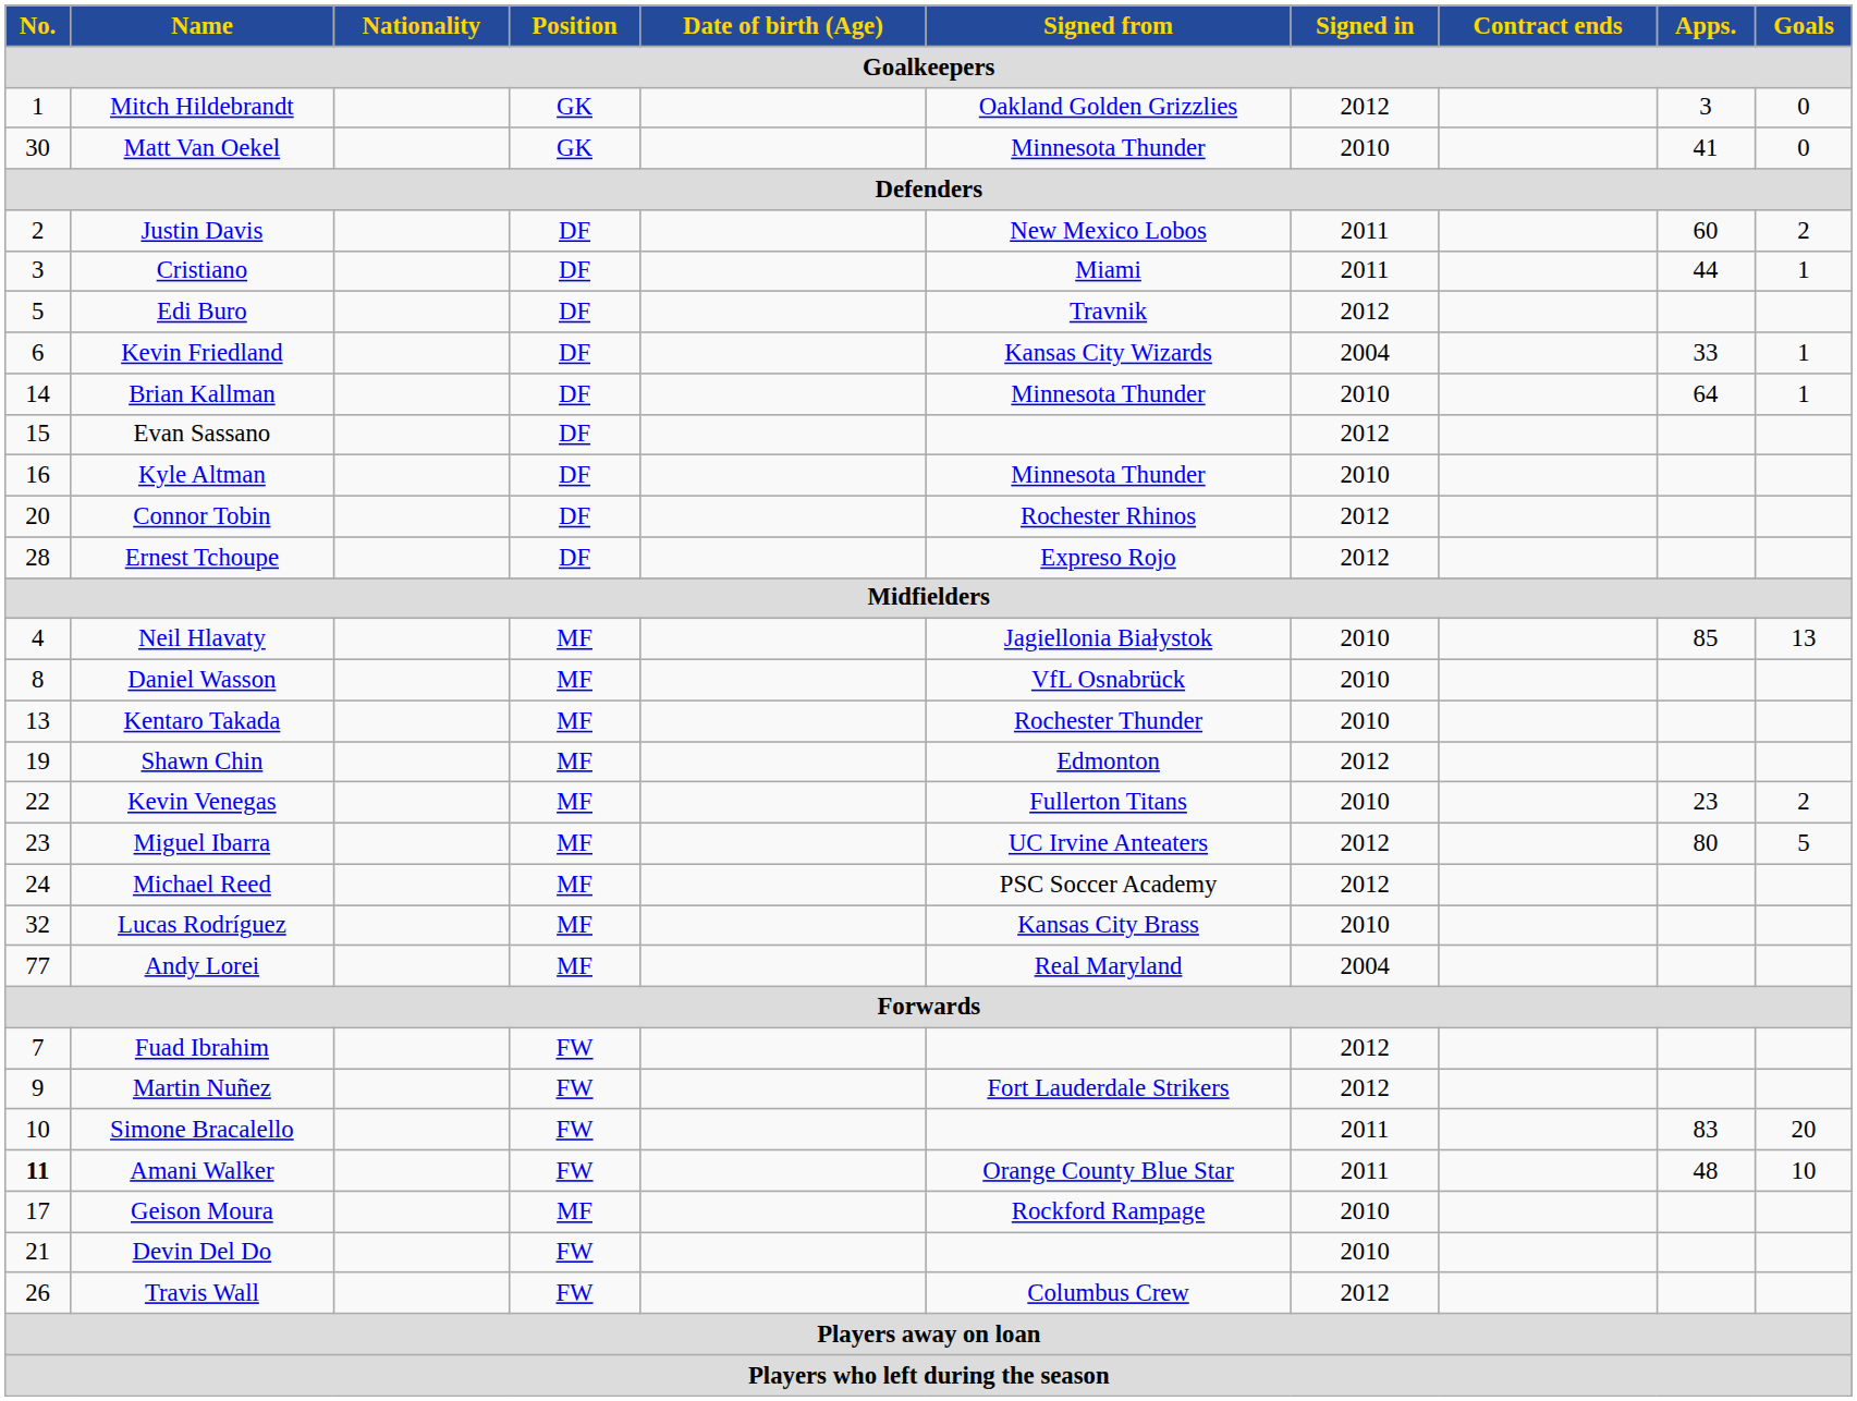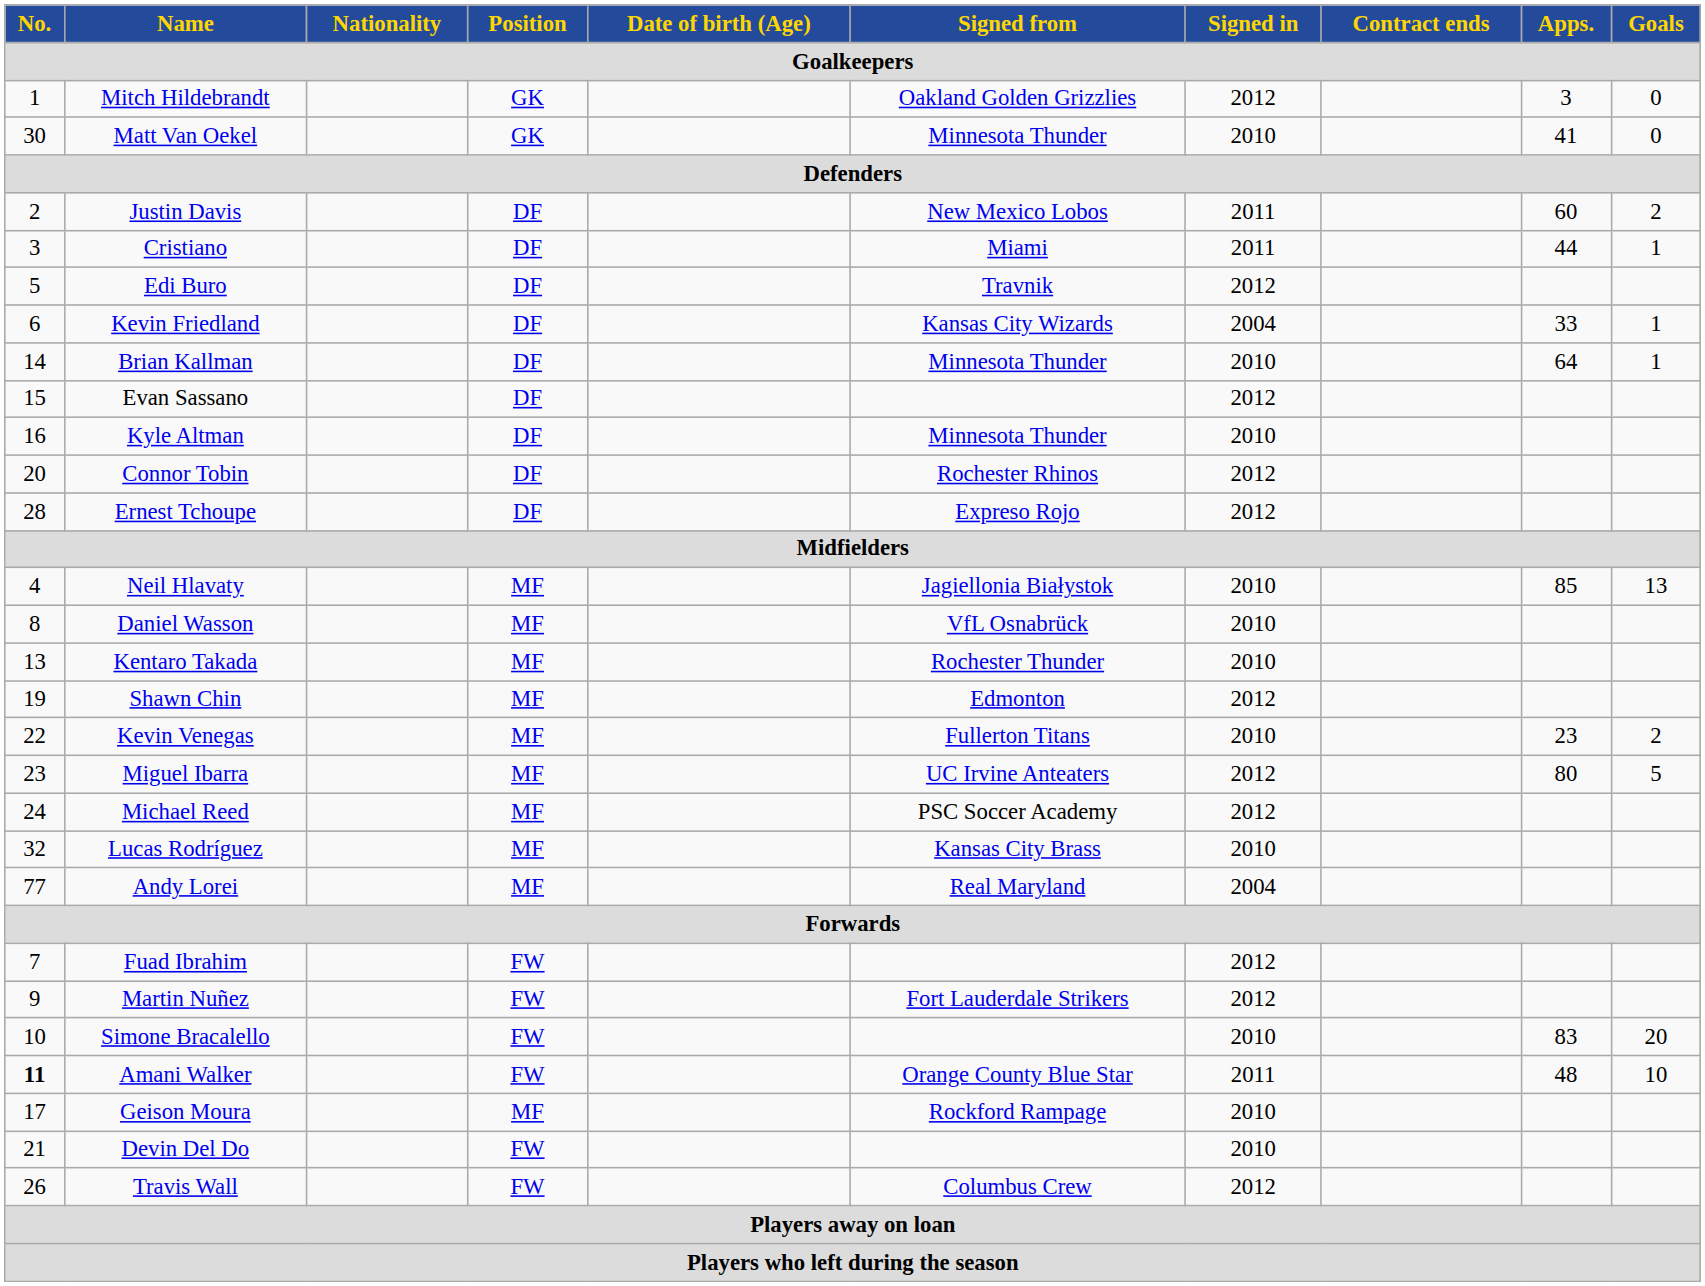 <table class="wikitable"  style="text-align:center; font-size:90%; width:85%;">
 <tr>
 <th style="background:#244B9B; color:gold; text-align:center;">No.</th>
 <th style="background:#244B9B; color:gold; text-align:center;">Name</th>
 <th style="background:#244B9B; color:gold; text-align:center;">Nationality</th>
 <th style="background:#244B9B; color:gold; text-align:center;">Position</th>
 <th style="background:#244B9B; color:gold; text-align:center;">Date of birth (Age)</th>
 <th style="background:#244B9B; color:gold; text-align:center;">Signed from</th>
 <th style="background:#244B9B; color:gold; text-align:center;">Signed in</th>
 <th style="background:#244B9B; color:gold; text-align:center;">Contract ends</th>
 <th style="background:#244B9B; color:gold; text-align:center;">Apps.</th>
 <th style="background:#244B9B; color:gold; text-align:center;">Goals</th>
 </tr>
 <tr>
 <th colspan="11"  style="background:#dcdcdc; text-align:center;">Goalkeepers</th>
 </tr>
 <tr>
 <td>1</td>
 <td><a href='#'>Mitch Hildebrandt</a></td>
 <td></td>
 <td><a href='#'>GK</a></td>
 <td></td>
 <td><a href='#'>Oakland Golden Grizzlies</a></td>
 <td>2012</td>
 <td></td>
 <td>3</td>
 <td>0</td>
 </tr>
 <tr>
 <td>30</td>
 <td><a href='#'>Matt Van Oekel</a></td>
 <td></td>
 <td><a href='#'>GK</a></td>
 <td></td>
 <td><a href='#'>Minnesota Thunder</a></td>
 <td>2010</td>
 <td></td>
 <td>41</td>
 <td>0</td>
 </tr>
 <tr>
 <th colspan="11"  style="background:#dcdcdc; text-align:center;">Defenders</th>
 </tr>
 <tr>
 <td>2</td>
 <td><a href='#'>Justin Davis</a></td>
 <td></td>
 <td><a href='#'>DF</a></td>
 <td></td>
 <td><a href='#'>New Mexico Lobos</a></td>
 <td>2011</td>
 <td></td>
 <td>60</td>
 <td>2</td>
 </tr>
 <tr>
 <td>3</td>
 <td><a href='#'>Cristiano</a></td>
 <td></td>
 <td><a href='#'>DF</a></td>
 <td></td>
 <td><a href='#'>Miami</a></td>
 <td>2011</td>
 <td></td>
 <td>44</td>
 <td>1</td>
 </tr>
 <tr>
 <td>5</td>
 <td><a href='#'>Edi Buro</a></td>
 <td></td>
 <td><a href='#'>DF</a></td>
 <td></td>
 <td> <a href='#'>Travnik</a></td>
 <td>2012</td>
 <td></td>
 <td></td>
 <td></td>
 </tr>
 <tr>
 <td>6</td>
 <td><a href='#'>Kevin Friedland</a></td>
 <td></td>
 <td><a href='#'>DF</a></td>
 <td></td>
 <td><a href='#'>Kansas City Wizards</a></td>
 <td>2004</td>
 <td></td>
 <td>33</td>
 <td>1</td>
 </tr>
 <tr>
 <td>14</td>
 <td><a href='#'>Brian Kallman</a></td>
 <td></td>
 <td><a href='#'>DF</a></td>
 <td></td>
 <td><a href='#'>Minnesota Thunder</a></td>
 <td>2010</td>
 <td></td>
 <td>64</td>
 <td>1</td>
 </tr>
 <tr>
 <td>15</td>
 <td>Evan Sassano</td>
 <td></td>
 <td><a href='#'>DF</a></td>
 <td></td>
 <td></td>
 <td>2012</td>
 <td></td>
 <td></td>
 <td></td>
 </tr>
 <tr>
 <td>16</td>
 <td><a href='#'>Kyle Altman</a></td>
 <td></td>
 <td><a href='#'>DF</a></td>
 <td></td>
 <td><a href='#'>Minnesota Thunder</a></td>
 <td>2010</td>
 <td></td>
 <td></td>
 <td></td>
 </tr>
 <tr>
 <td>20</td>
 <td><a href='#'>Connor Tobin</a></td>
 <td></td>
 <td><a href='#'>DF</a></td>
 <td></td>
 <td><a href='#'>Rochester Rhinos</a></td>
 <td>2012</td>
 <td></td>
 <td></td>
 <td></td>
 </tr>
 <tr>
 <td>28</td>
 <td><a href='#'>Ernest Tchoupe</a></td>
 <td></td>
 <td><a href='#'>DF</a></td>
 <td></td>
 <td> <a href='#'>Expreso Rojo</a></td>
 <td>2012</td>
 <td></td>
 <td></td>
 <td></td>
 </tr>
 <tr>
 <th colspan="11"  style="background:#dcdcdc; text-align:center;">Midfielders</th>
 </tr>
 <tr>
 <td>4</td>
 <td><a href='#'>Neil Hlavaty</a></td>
 <td></td>
 <td><a href='#'>MF</a></td>
 <td></td>
 <td> <a href='#'>Jagiellonia Białystok</a></td>
 <td>2010</td>
 <td></td>
 <td>85</td>
 <td>13</td>
 </tr>
 <tr>
 <td>8</td>
 <td><a href='#'>Daniel Wasson</a></td>
 <td></td>
 <td><a href='#'>MF</a></td>
 <td></td>
 <td> <a href='#'>VfL Osnabrück</a></td>
 <td>2010</td>
 <td></td>
 <td></td>
 <td></td>
 </tr>
 <tr>
 <td>13</td>
 <td><a href='#'>Kentaro Takada</a></td>
 <td></td>
 <td><a href='#'>MF</a></td>
 <td></td>
 <td><a href='#'>Rochester Thunder</a></td>
 <td>2010</td>
 <td></td>
 <td></td>
 <td></td>
 </tr>
 <tr>
 <td>19</td>
 <td><a href='#'>Shawn Chin</a></td>
 <td></td>
 <td><a href='#'>MF</a></td>
 <td></td>
 <td> <a href='#'>Edmonton</a></td>
 <td>2012</td>
 <td></td>
 <td></td>
 <td></td>
 </tr>
 <tr>
 <td>22</td>
 <td><a href='#'>Kevin Venegas</a></td>
 <td></td>
 <td><a href='#'>MF</a></td>
 <td></td>
 <td><a href='#'>Fullerton Titans</a></td>
 <td>2010</td>
 <td></td>
 <td>23</td>
 <td>2</td>
 </tr>
 <tr>
 <td>23</td>
 <td><a href='#'>Miguel Ibarra</a></td>
 <td></td>
 <td><a href='#'>MF</a></td>
 <td></td>
 <td><a href='#'>UC Irvine Anteaters</a></td>
 <td>2012</td>
 <td></td>
 <td>80</td>
 <td>5</td>
 </tr>
 <tr>
 <td>24</td>
 <td><a href='#'>Michael Reed</a></td>
 <td></td>
 <td><a href='#'>MF</a></td>
 <td></td>
 <td>PSC Soccer Academy</td>
 <td>2012</td>
 <td></td>
 <td></td>
 <td></td>
 </tr>
 <tr>
 <td>32</td>
 <td><a href='#'>Lucas Rodríguez</a></td>
 <td></td>
 <td><a href='#'>MF</a></td>
 <td></td>
 <td><a href='#'>Kansas City Brass</a></td>
 <td>2010</td>
 <td></td>
 <td></td>
 <td></td>
 </tr>
 <tr>
 <td>77</td>
 <td><a href='#'>Andy Lorei</a></td>
 <td></td>
 <td><a href='#'>MF</a></td>
 <td></td>
 <td><a href='#'>Real Maryland</a></td>
 <td>2004</td>
 <td></td>
 <td></td>
 <td></td>
 </tr>
 <tr>
 <th colspan="11"  style="background:#dcdcdc; text-align:center;">Forwards</th>
 </tr>
 <tr>
 <td>7</td>
 <td><a href='#'>Fuad Ibrahim</a></td>
 <td></td>
 <td><a href='#'>FW</a></td>
 <td></td>
 <td></td>
 <td>2012</td>
 <td></td>
 <td></td>
 <td></td>
 </tr>
 <tr>
 <td>9</td>
 <td><a href='#'>Martin Nuñez</a></td>
 <td></td>
 <td><a href='#'>FW</a></td>
 <td></td>
 <td><a href='#'>Fort Lauderdale Strikers</a></td>
 <td>2012</td>
 <td></td>
 <td></td>
 <td></td>
 </tr>
 <tr>
 <td>10</td>
 <td><a href='#'>Simone Bracalello</a></td>
 <td></td>
 <td><a href='#'>FW</a></td>
 <td></td>
 <td></td>
-<td>2011</td>
+<td>2010</td>
 <td></td>
 <td>83</td>
 <td>20</td>
 </tr>
 <tr>
 <td><strong>11</strong></td>
 <td><a href='#'>Amani Walker</a></td>
 <td></td>
 <td><a href='#'>FW</a></td>
 <td></td>
 <td><a href='#'>Orange County Blue Star</a></td>
 <td>2011</td>
 <td></td>
 <td>48</td>
 <td>10</td>
 </tr>
 <tr>
 <td>17</td>
 <td><a href='#'>Geison Moura</a></td>
 <td></td>
 <td><a href='#'>MF</a></td>
 <td></td>
 <td><a href='#'>Rockford Rampage</a></td>
 <td>2010</td>
 <td></td>
 <td></td>
 <td></td>
 </tr>
 <tr>
 <td>21</td>
 <td><a href='#'>Devin Del Do</a></td>
 <td></td>
 <td><a href='#'>FW</a></td>
 <td></td>
 <td></td>
 <td>2010</td>
 <td></td>
 <td></td>
 <td></td>
 </tr>
 <tr>
 <td>26</td>
 <td><a href='#'>Travis Wall</a></td>
 <td></td>
 <td><a href='#'>FW</a></td>
 <td></td>
 <td><a href='#'>Columbus Crew</a></td>
 <td>2012</td>
 <td></td>
 <td></td>
 <td></td>
 </tr>
 <tr>
 <th colspan="11"  style="background:#dcdcdc; text-align:center;">Players away on loan</th>
 </tr>
 <tr>
 <th colspan="11"  style="background:#dcdcdc; text-align:center;">Players who left during the season</th>
 </tr>
 </table>
